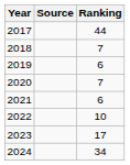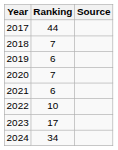 <table class="wikitable" style="text-align:center; font-size: 100%;">
 <tr>
 <th>Year</th>
+<th>Ranking</th>
 <th>Source</th>
-<th>Ranking</th>
 </tr>
 <tr>
 <td>2017</td>
+<td>44</td>
 <td></td>
-<td>44</td>
 </tr>
 <tr>
 <td>2018</td>
+<td>7</td>
 <td></td>
-<td>7</td>
 </tr>
 <tr>
 <td>2019</td>
+<td>6</td>
 <td></td>
-<td>6</td>
 </tr>
 <tr>
 <td>2020</td>
+<td>7</td>
 <td></td>
-<td>7</td>
 </tr>
 <tr>
 <td>2021</td>
+<td>6</td>
 <td></td>
-<td>6</td>
 </tr>
 <tr>
 <td>2022</td>
+<td>10</td>
 <td></td>
-<td>10</td>
 </tr>
 <tr>
 <td>2023</td>
+<td>17</td>
 <td></td>
-<td>17</td>
 </tr>
 <tr>
 <td>2024</td>
+<td>34</td>
 <td></td>
-<td>34</td>
 </tr>
 </table>
